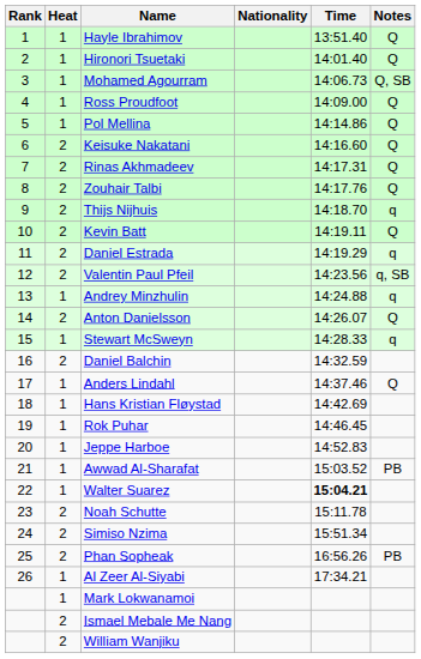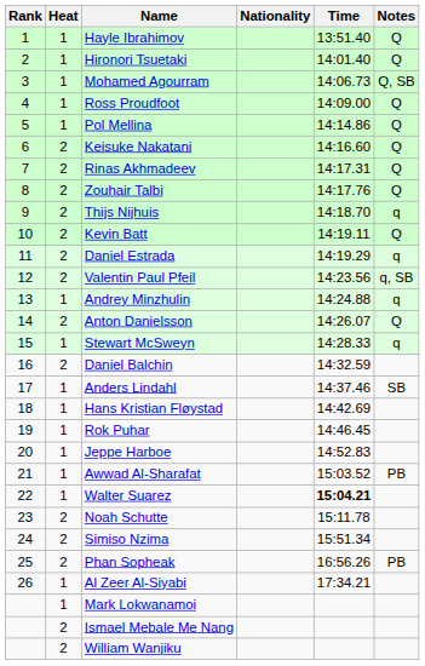 <table class="wikitable sortable" style="text-align:center">
 <tr>
 <th>Rank</th>
 <th>Heat</th>
 <th>Name</th>
 <th>Nationality</th>
 <th>Time</th>
 <th>Notes</th>
 </tr>
 <tr bgcolor=ccffcc>
 <td>1</td>
 <td>1</td>
 <td align=left><a href='#'>Hayle Ibrahimov</a></td>
 <td align=left></td>
 <td>13:51.40</td>
 <td>Q</td>
 </tr>
 <tr bgcolor=ccffcc>
 <td>2</td>
 <td>1</td>
 <td align=left><a href='#'>Hironori Tsuetaki</a></td>
 <td align=left></td>
 <td>14:01.40</td>
 <td>Q</td>
 </tr>
 <tr bgcolor=ccffcc>
 <td>3</td>
 <td>1</td>
 <td align=left><a href='#'>Mohamed Agourram</a></td>
 <td align=left></td>
 <td>14:06.73</td>
 <td>Q, SB</td>
 </tr>
 <tr bgcolor=ccffcc>
 <td>4</td>
 <td>1</td>
 <td align=left><a href='#'>Ross Proudfoot</a></td>
 <td align=left></td>
 <td>14:09.00</td>
 <td>Q</td>
 </tr>
 <tr bgcolor=ccffcc>
 <td>5</td>
 <td>1</td>
 <td align=left><a href='#'>Pol Mellina</a></td>
 <td align=left></td>
 <td>14:14.86</td>
 <td>Q</td>
 </tr>
 <tr bgcolor=ccffcc>
 <td>6</td>
 <td>2</td>
 <td align=left><a href='#'>Keisuke Nakatani</a></td>
 <td align=left></td>
 <td>14:16.60</td>
 <td>Q</td>
 </tr>
 <tr bgcolor=ccffcc>
 <td>7</td>
 <td>2</td>
 <td align=left><a href='#'>Rinas Akhmadeev</a></td>
 <td align=left></td>
 <td>14:17.31</td>
 <td>Q</td>
 </tr>
 <tr bgcolor=ccffcc>
 <td>8</td>
 <td>2</td>
 <td align=left><a href='#'>Zouhair Talbi</a></td>
 <td align=left></td>
 <td>14:17.76</td>
 <td>Q</td>
 </tr>
 <tr bgcolor=ccffcc>
 <td>9</td>
 <td>2</td>
 <td align=left><a href='#'>Thijs Nijhuis</a></td>
 <td align=left></td>
 <td>14:18.70</td>
 <td>q</td>
 </tr>
 <tr bgcolor=ccffcc>
 <td>10</td>
 <td>2</td>
 <td align=left><a href='#'>Kevin Batt</a></td>
 <td align=left></td>
 <td>14:19.11</td>
 <td>Q</td>
 </tr>
 <tr bgcolor=ddffdd>
 <td>11</td>
 <td>2</td>
 <td align=left><a href='#'>Daniel Estrada</a></td>
 <td align=left></td>
 <td>14:19.29</td>
 <td>q</td>
 </tr>
 <tr bgcolor=ddffdd>
 <td>12</td>
 <td>2</td>
 <td align=left><a href='#'>Valentin Paul Pfeil</a></td>
 <td align=left></td>
 <td>14:23.56</td>
 <td>q, SB</td>
 </tr>
 <tr bgcolor=ddffdd>
 <td>13</td>
 <td>1</td>
 <td align=left><a href='#'>Andrey Minzhulin</a></td>
 <td align=left></td>
 <td>14:24.88</td>
 <td>q</td>
 </tr>
 <tr bgcolor=ddffdd>
 <td>14</td>
 <td>2</td>
 <td align=left><a href='#'>Anton Danielsson</a></td>
 <td align=left></td>
 <td>14:26.07</td>
 <td>Q</td>
 </tr>
 <tr bgcolor=ddffdd>
 <td>15</td>
 <td>1</td>
 <td align=left><a href='#'>Stewart McSweyn</a></td>
 <td align=left></td>
 <td>14:28.33</td>
 <td>q</td>
 </tr>
 <tr>
 <td>16</td>
 <td>2</td>
 <td align=left><a href='#'>Daniel Balchin</a></td>
 <td align=left></td>
 <td>14:32.59</td>
 <td></td>
 </tr>
 <tr>
 <td>17</td>
 <td>1</td>
 <td align=left><a href='#'>Anders Lindahl</a></td>
 <td align=left></td>
 <td>14:37.46</td>
-<td>Q</td>
+<td>SB</td>
 </tr>
 <tr>
 <td>18</td>
 <td>1</td>
 <td align=left><a href='#'>Hans Kristian Fløystad</a></td>
 <td align=left></td>
 <td>14:42.69</td>
 <td></td>
 </tr>
 <tr>
 <td>19</td>
 <td>1</td>
 <td align=left><a href='#'>Rok Puhar</a></td>
 <td align=left></td>
 <td>14:46.45</td>
 <td></td>
 </tr>
 <tr>
 <td>20</td>
 <td>1</td>
 <td align=left><a href='#'>Jeppe Harboe</a></td>
 <td align=left></td>
 <td>14:52.83</td>
 <td></td>
 </tr>
 <tr>
 <td>21</td>
 <td>1</td>
 <td align=left><a href='#'>Awwad Al-Sharafat</a></td>
 <td align=left></td>
 <td>15:03.52</td>
 <td>PB</td>
 </tr>
 <tr>
 <td>22</td>
 <td>1</td>
 <td align=left><a href='#'>Walter Suarez</a></td>
 <td align=left></td>
 <td><strong>15:04.21</strong></td>
 <td></td>
 </tr>
 <tr>
 <td>23</td>
 <td>2</td>
 <td align=left><a href='#'>Noah Schutte</a></td>
 <td align=left></td>
 <td>15:11.78</td>
 <td></td>
 </tr>
 <tr>
 <td>24</td>
 <td>2</td>
 <td align=left><a href='#'>Simiso Nzima</a></td>
 <td align=left></td>
 <td>15:51.34</td>
 <td></td>
 </tr>
 <tr>
 <td>25</td>
 <td>2</td>
 <td align=left><a href='#'>Phan Sopheak</a></td>
 <td align=left></td>
 <td>16:56.26</td>
 <td>PB</td>
 </tr>
 <tr>
 <td>26</td>
 <td>1</td>
 <td align=left><a href='#'>Al Zeer Al-Siyabi</a></td>
 <td align=left></td>
 <td>17:34.21</td>
 <td></td>
 </tr>
 <tr>
 <td></td>
 <td>1</td>
 <td align=left><a href='#'>Mark Lokwanamoi</a></td>
 <td align=left></td>
 <td></td>
 <td></td>
 </tr>
 <tr>
 <td></td>
 <td>2</td>
 <td align=left><a href='#'>Ismael Mebale Me Nang</a></td>
 <td align=left></td>
 <td></td>
 <td></td>
 </tr>
 <tr>
 <td></td>
 <td>2</td>
 <td align=left><a href='#'>William Wanjiku</a></td>
 <td align=left></td>
 <td></td>
 <td></td>
 </tr>
 </table>
